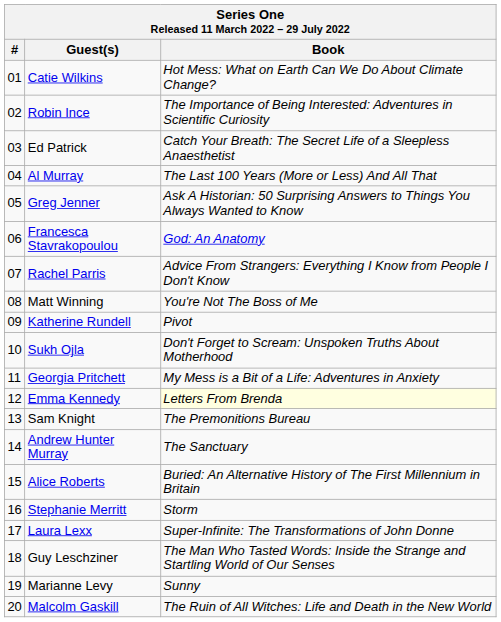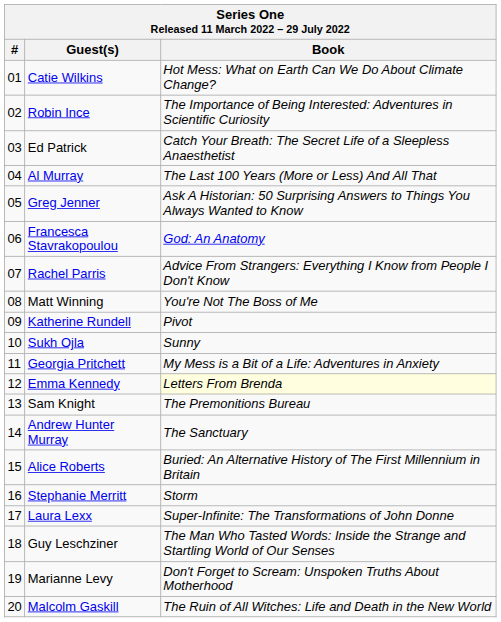 <table class="wikitable">
 <tr>
 <th colspan=3>Series One<br><small>Released 11 March 2022 – 29 July 2022 </small></th>
 </tr>
 <tr>
 <th>#</th>
 <th>Guest(s)</th>
 <th>Book</th>
 </tr>
 <tr>
 <td>01</td>
 <td><a href='#'>Catie Wilkins</a></td>
 <td><em>Hot Mess: What on Earth Can We Do About Climate Change?</em></td>
 </tr>
 <tr>
 <td>02</td>
 <td><a href='#'>Robin Ince</a></td>
 <td><em>The Importance of Being Interested: Adventures in Scientific Curiosity</em></td>
 </tr>
 <tr>
 <td>03</td>
 <td>Ed Patrick</td>
 <td><em>Catch Your Breath: The Secret Life of a Sleepless Anaesthetist</em></td>
 </tr>
 <tr>
 <td>04</td>
 <td><a href='#'>Al Murray</a></td>
 <td><em>The Last 100 Years (More or Less) And All That</em></td>
 </tr>
 <tr>
 <td>05</td>
 <td><a href='#'>Greg Jenner</a></td>
 <td><em>Ask A Historian: 50 Surprising Answers to Things You Always Wanted to Know</em></td>
 </tr>
 <tr>
 <td>06</td>
 <td><a href='#'>Francesca Stavrakopoulou</a></td>
 <td><em><a href='#'>God: An Anatomy</a></em></td>
 </tr>
 <tr>
 <td>07</td>
 <td><a href='#'>Rachel Parris</a></td>
 <td><em>Advice From Strangers: Everything I Know from People I Don't Know</em></td>
 </tr>
 <tr>
 <td>08</td>
 <td>Matt Winning</td>
 <td><em>You're Not The Boss of Me</em></td>
 </tr>
 <tr>
 <td>09</td>
 <td><a href='#'>Katherine Rundell</a></td>
 <td><em>Pivot</em></td>
 </tr>
 <tr>
 <td>10</td>
 <td><a href='#'>Sukh Ojla</a></td>
-<td><em>Don't Forget to Scream: Unspoken Truths About Motherhood</em></td>
+<td><em>Sunny</em></td>
 </tr>
 <tr>
 <td>11</td>
 <td><a href='#'>Georgia Pritchett</a></td>
 <td><em>My Mess is a Bit of a Life: Adventures in Anxiety</em></td>
 </tr>
 <tr>
 <td>12</td>
 <td><a href='#'>Emma Kennedy</a></td>
 <td style="background: lightyellow;"><em>Letters From Brenda</em></td>
 </tr>
 <tr>
 <td>13</td>
 <td>Sam Knight</td>
 <td><em>The Premonitions Bureau</em></td>
 </tr>
 <tr>
 <td>14</td>
 <td><a href='#'>Andrew Hunter Murray</a></td>
 <td><em>The Sanctuary</em></td>
 </tr>
 <tr>
 <td>15</td>
 <td><a href='#'>Alice Roberts</a></td>
 <td><em>Buried: An Alternative History of The First Millennium in Britain</em></td>
 </tr>
 <tr>
 <td>16</td>
 <td><a href='#'>Stephanie Merritt</a></td>
 <td><em>Storm</em></td>
 </tr>
 <tr>
 <td>17</td>
 <td><a href='#'>Laura Lexx</a></td>
 <td><em>Super-Infinite: The Transformations of John Donne</em></td>
 </tr>
 <tr>
 <td>18</td>
 <td>Guy Leschziner</td>
 <td><em>The Man Who Tasted Words: Inside the Strange and Startling World of Our Senses</em></td>
 </tr>
 <tr>
 <td>19</td>
 <td>Marianne Levy</td>
-<td><em>Sunny</em></td>
+<td><em>Don't Forget to Scream: Unspoken Truths About Motherhood</em></td>
 </tr>
 <tr>
 <td>20</td>
 <td><a href='#'>Malcolm Gaskill</a></td>
 <td><em>The Ruin of All Witches: Life and Death in the New World</em></td>
 </tr>
 </table>
